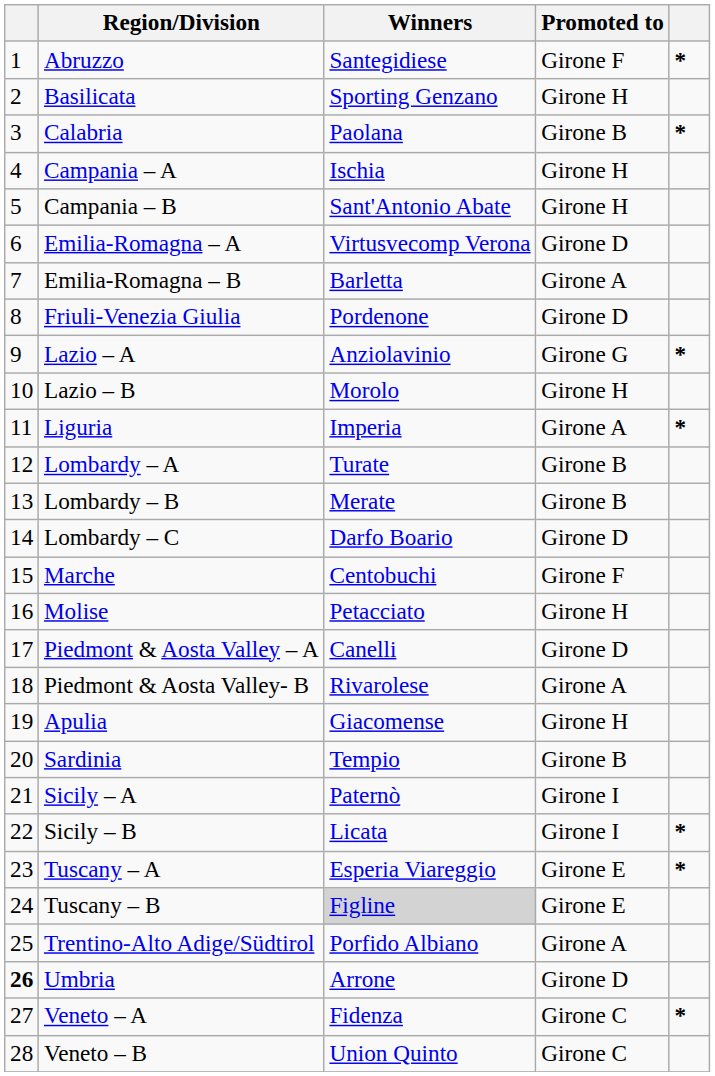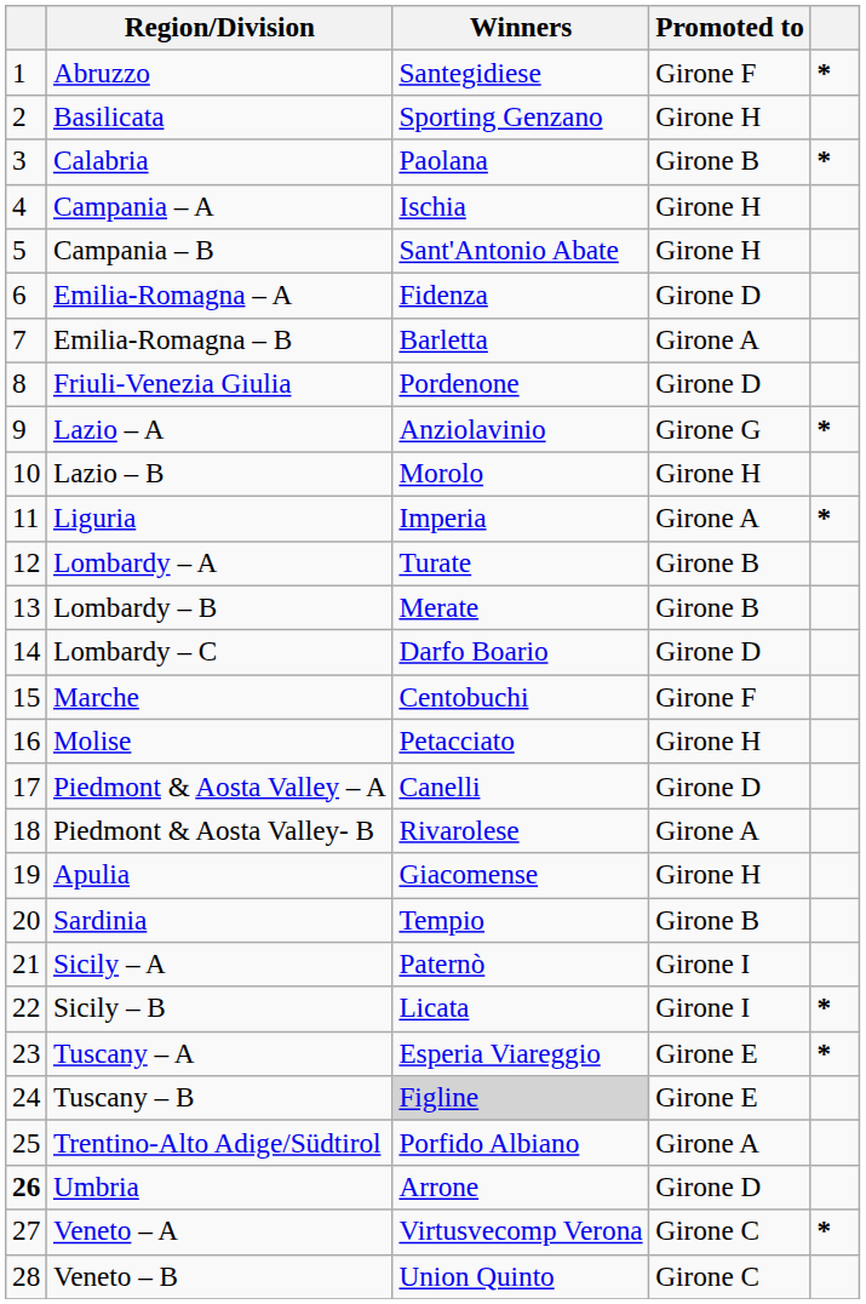 <table class="wikitable">
 <tr>
 <th></th>
 <th>Region/Division</th>
 <th>Winners</th>
 <th>Promoted to</th>
 <th width=20></th>
 </tr>
 <tr>
 <td>1</td>
 <td><a href='#'>Abruzzo</a></td>
 <td><a href='#'>Santegidiese</a></td>
 <td>Girone F</td>
 <td><strong>*</strong></td>
 </tr>
 <tr>
 <td>2</td>
 <td><a href='#'>Basilicata</a></td>
 <td><a href='#'>Sporting Genzano</a></td>
 <td>Girone H</td>
 <td></td>
 </tr>
 <tr>
 <td>3</td>
 <td><a href='#'>Calabria</a></td>
 <td><a href='#'>Paolana</a></td>
 <td>Girone B</td>
 <td><strong>*</strong></td>
 </tr>
 <tr>
 <td>4</td>
 <td><a href='#'>Campania</a> – A</td>
 <td><a href='#'>Ischia</a></td>
 <td>Girone H</td>
 <td></td>
 </tr>
 <tr>
 <td>5</td>
 <td>Campania – B</td>
 <td><a href='#'>Sant'Antonio Abate</a></td>
 <td>Girone H</td>
 <td></td>
 </tr>
 <tr>
 <td>6</td>
 <td><a href='#'>Emilia-Romagna</a> – A</td>
-<td><a href='#'>Virtusvecomp Verona</a></td>
+<td><a href='#'>Fidenza</a></td>
 <td>Girone D</td>
 <td></td>
 </tr>
 <tr>
 <td>7</td>
 <td>Emilia-Romagna – B</td>
 <td><a href='#'>Barletta</a></td>
 <td>Girone A</td>
 <td></td>
 </tr>
 <tr>
 <td>8</td>
 <td><a href='#'>Friuli-Venezia Giulia</a></td>
 <td><a href='#'>Pordenone</a></td>
 <td>Girone D</td>
 <td></td>
 </tr>
 <tr>
 <td>9</td>
 <td><a href='#'>Lazio</a> – A</td>
 <td><a href='#'>Anziolavinio</a></td>
 <td>Girone G</td>
 <td><strong>*</strong></td>
 </tr>
 <tr>
 <td>10</td>
 <td>Lazio – B</td>
 <td><a href='#'>Morolo</a></td>
 <td>Girone H</td>
 <td></td>
 </tr>
 <tr>
 <td>11</td>
 <td><a href='#'>Liguria</a></td>
 <td><a href='#'>Imperia</a></td>
 <td>Girone A</td>
 <td><strong>*</strong></td>
 </tr>
 <tr>
 <td>12</td>
 <td><a href='#'>Lombardy</a> – A</td>
 <td><a href='#'>Turate</a></td>
 <td>Girone B</td>
 <td></td>
 </tr>
 <tr>
 <td>13</td>
 <td>Lombardy – B</td>
 <td><a href='#'>Merate</a></td>
 <td>Girone B</td>
 <td></td>
 </tr>
 <tr>
 <td>14</td>
 <td>Lombardy – C</td>
 <td><a href='#'>Darfo Boario</a></td>
 <td>Girone D</td>
 <td></td>
 </tr>
 <tr>
 <td>15</td>
 <td><a href='#'>Marche</a></td>
 <td><a href='#'>Centobuchi</a></td>
 <td>Girone F</td>
 <td></td>
 </tr>
 <tr>
 <td>16</td>
 <td><a href='#'>Molise</a></td>
 <td><a href='#'>Petacciato</a></td>
 <td>Girone H</td>
 <td></td>
 </tr>
 <tr>
 <td>17</td>
 <td><a href='#'>Piedmont</a> & <a href='#'>Aosta Valley</a> – A</td>
 <td><a href='#'>Canelli</a></td>
 <td>Girone D</td>
 <td></td>
 </tr>
 <tr>
 <td>18</td>
 <td>Piedmont & Aosta Valley- B</td>
 <td><a href='#'>Rivarolese</a></td>
 <td>Girone A</td>
 <td></td>
 </tr>
 <tr>
 <td>19</td>
 <td><a href='#'>Apulia</a></td>
 <td><a href='#'>Giacomense</a></td>
 <td>Girone H</td>
 <td></td>
 </tr>
 <tr>
 <td>20</td>
 <td><a href='#'>Sardinia</a></td>
 <td><a href='#'>Tempio</a></td>
 <td>Girone B</td>
 <td></td>
 </tr>
 <tr>
 <td>21</td>
 <td><a href='#'>Sicily</a> – A</td>
 <td><a href='#'>Paternò</a></td>
 <td>Girone I</td>
 <td></td>
 </tr>
 <tr>
 <td>22</td>
 <td>Sicily – B</td>
 <td><a href='#'>Licata</a></td>
 <td>Girone I</td>
 <td><strong>*</strong></td>
 </tr>
 <tr>
 <td>23</td>
 <td><a href='#'>Tuscany</a> – A</td>
 <td><a href='#'>Esperia Viareggio</a></td>
 <td>Girone E</td>
 <td><strong>*</strong></td>
 </tr>
 <tr>
 <td>24</td>
 <td>Tuscany – B</td>
 <td style="background: lightgrey;"><a href='#'>Figline</a></td>
 <td>Girone E</td>
 <td></td>
 </tr>
 <tr>
 <td>25</td>
 <td><a href='#'>Trentino-Alto Adige/Südtirol</a></td>
 <td><a href='#'>Porfido Albiano</a></td>
 <td>Girone A</td>
 <td></td>
 </tr>
 <tr>
 <td><strong>26</strong></td>
 <td><a href='#'>Umbria</a></td>
 <td><a href='#'>Arrone</a></td>
 <td>Girone D</td>
 <td></td>
 </tr>
 <tr>
 <td>27</td>
 <td><a href='#'>Veneto</a> – A</td>
-<td><a href='#'>Fidenza</a></td>
+<td><a href='#'>Virtusvecomp Verona</a></td>
 <td>Girone C</td>
 <td><strong>*</strong></td>
 </tr>
 <tr>
 <td>28</td>
 <td>Veneto – B</td>
 <td><a href='#'>Union Quinto</a></td>
 <td>Girone C</td>
 <td></td>
 </tr>
 </table>
